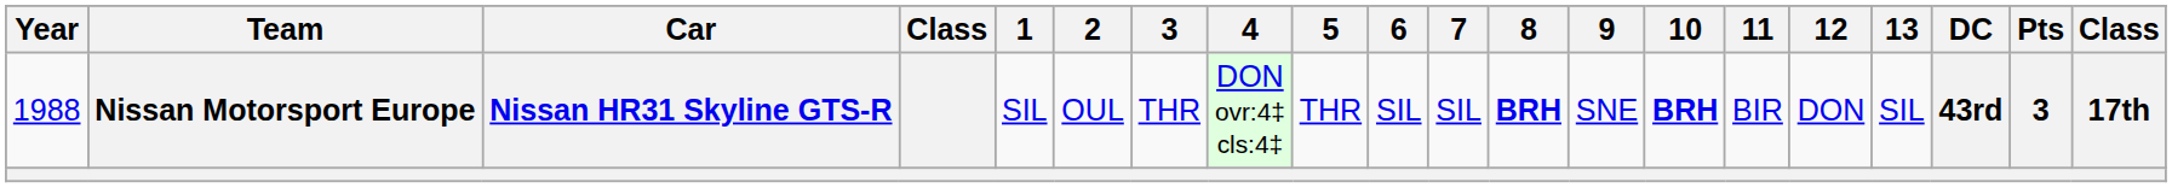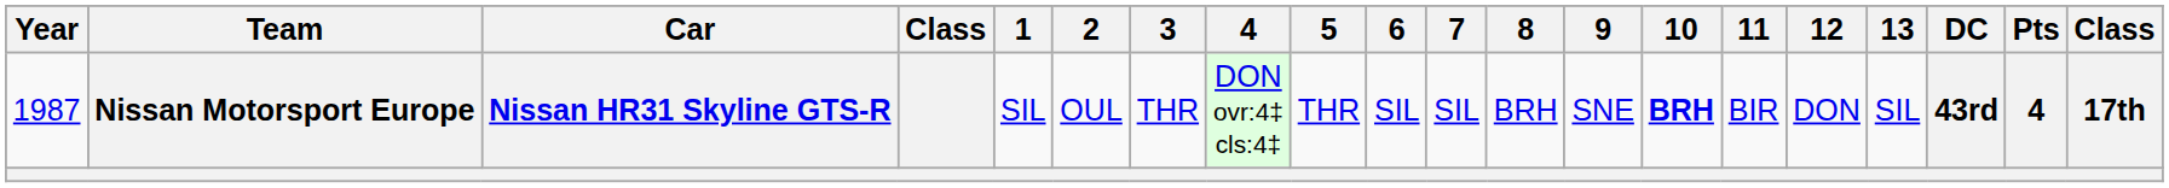 <table class="wikitable" style="text-align:center; font-size:85%">
 <tr>
 <th>Year</th>
 <th>Team</th>
 <th>Car</th>
 <th>Class</th>
 <th>1</th>
 <th>2</th>
 <th>3</th>
 <th>4</th>
 <th>5</th>
 <th>6</th>
 <th>7</th>
 <th>8</th>
 <th>9</th>
 <th>10</th>
 <th>11</th>
 <th>12</th>
 <th>13</th>
 <th>DC</th>
 <th>Pts</th>
 <th>Class</th>
 </tr>
 <tr>
-<td><a href='#'>1988</a></td>
+<td><a href='#'>1987</a></td>
 <th>Nissan Motorsport Europe</th>
 <th><a href='#'>Nissan HR31 Skyline GTS-R</a></th>
 <th><span></span></th>
 <td><a href='#'>SIL</a></td>
 <td><a href='#'>OUL</a></td>
 <td><a href='#'>THR</a></td>
 <td style="background:#DFFFDF;"><a href='#'>DON</a><br><small>ovr:4‡<br>cls:4‡</small></td>
 <td><a href='#'>THR</a></td>
 <td><a href='#'>SIL</a></td>
 <td><a href='#'>SIL</a></td>
-<td><strong><a href='#'>BRH</a></strong></td>
+<td><a href='#'>BRH</a></td>
 <td><a href='#'>SNE</a></td>
 <td><strong><a href='#'>BRH</a></strong></td>
 <td><a href='#'>BIR</a></td>
 <td><a href='#'>DON</a></td>
 <td><a href='#'>SIL</a></td>
 <th>43rd</th>
-<th>3</th>
+<th>4</th>
 <th>17th</th>
 </tr>
 <tr>
 <th colspan="20"></th>
 </tr>
 </table>
